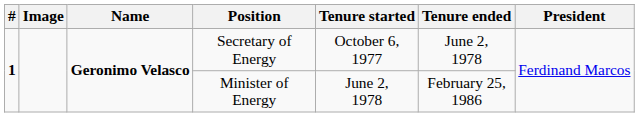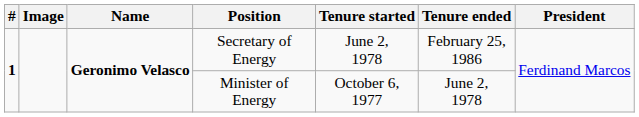 <table class="wikitable" style="text-align:center; border:1px #aaf solid;">
 <tr>
 <th>#</th>
 <th>Image</th>
 <th>Name</th>
 <th width=120px>Position</th>
 <th>Tenure started</th>
 <th>Tenure ended</th>
 <th>President</th>
 </tr>
 <tr>
 <td rowspan="2"><strong>1</strong></td>
 <td rowspan="2"></td>
 <td rowspan="2"><strong>Geronimo Velasco</strong></td>
 <td>Secretary of Energy</td>
-<td>October 6,<br>1977</td>
 <td>June 2,<br>1978</td>
+<td>February 25,<br>1986</td>
 <td rowspan="2"><a href='#'>Ferdinand Marcos</a></td>
 </tr>
 <tr>
 <td>Minister of Energy</td>
+<td>October 6,<br>1977</td>
 <td>June 2,<br>1978</td>
-<td>February 25,<br>1986</td>
 </tr>
 </table>
